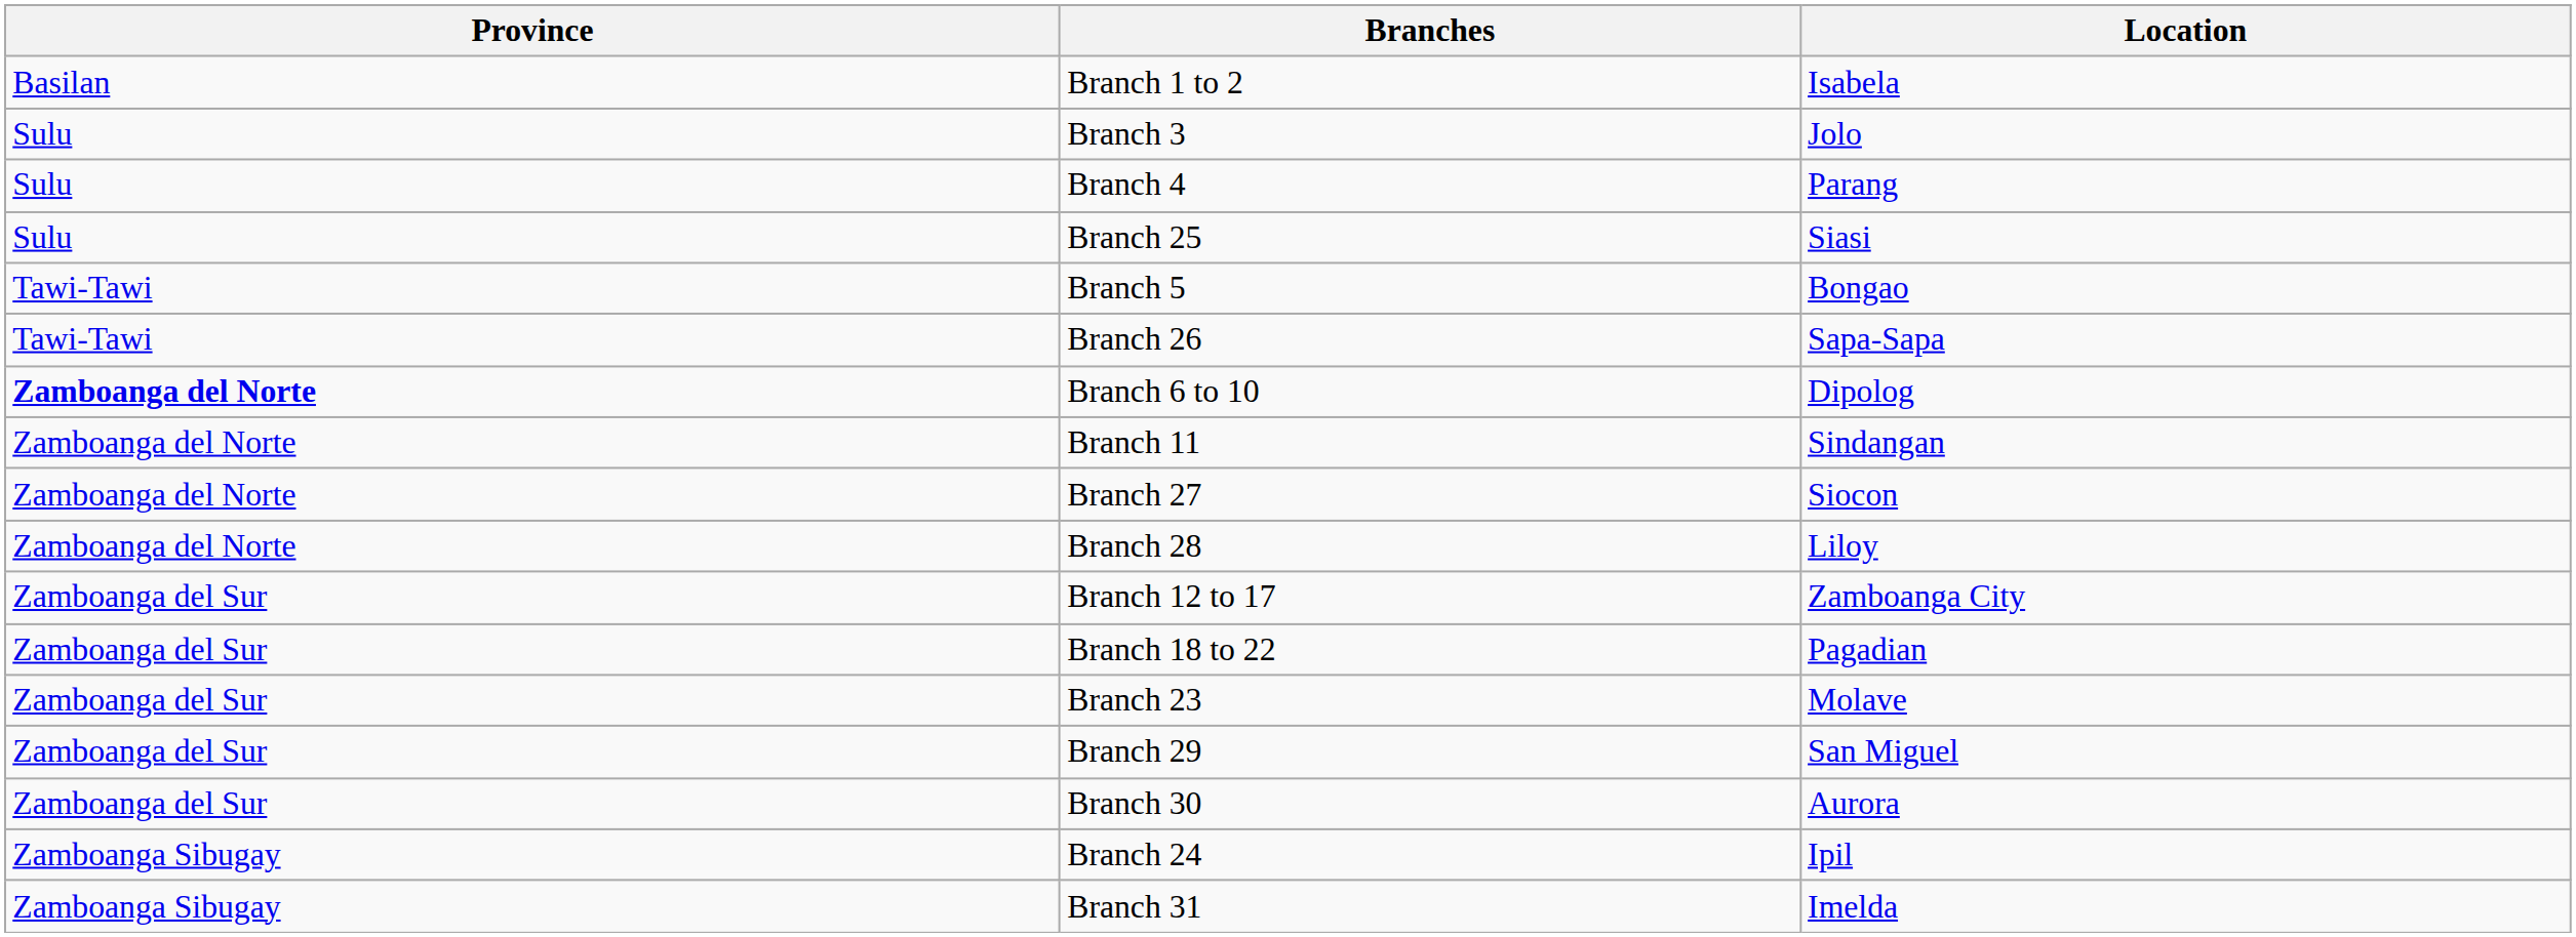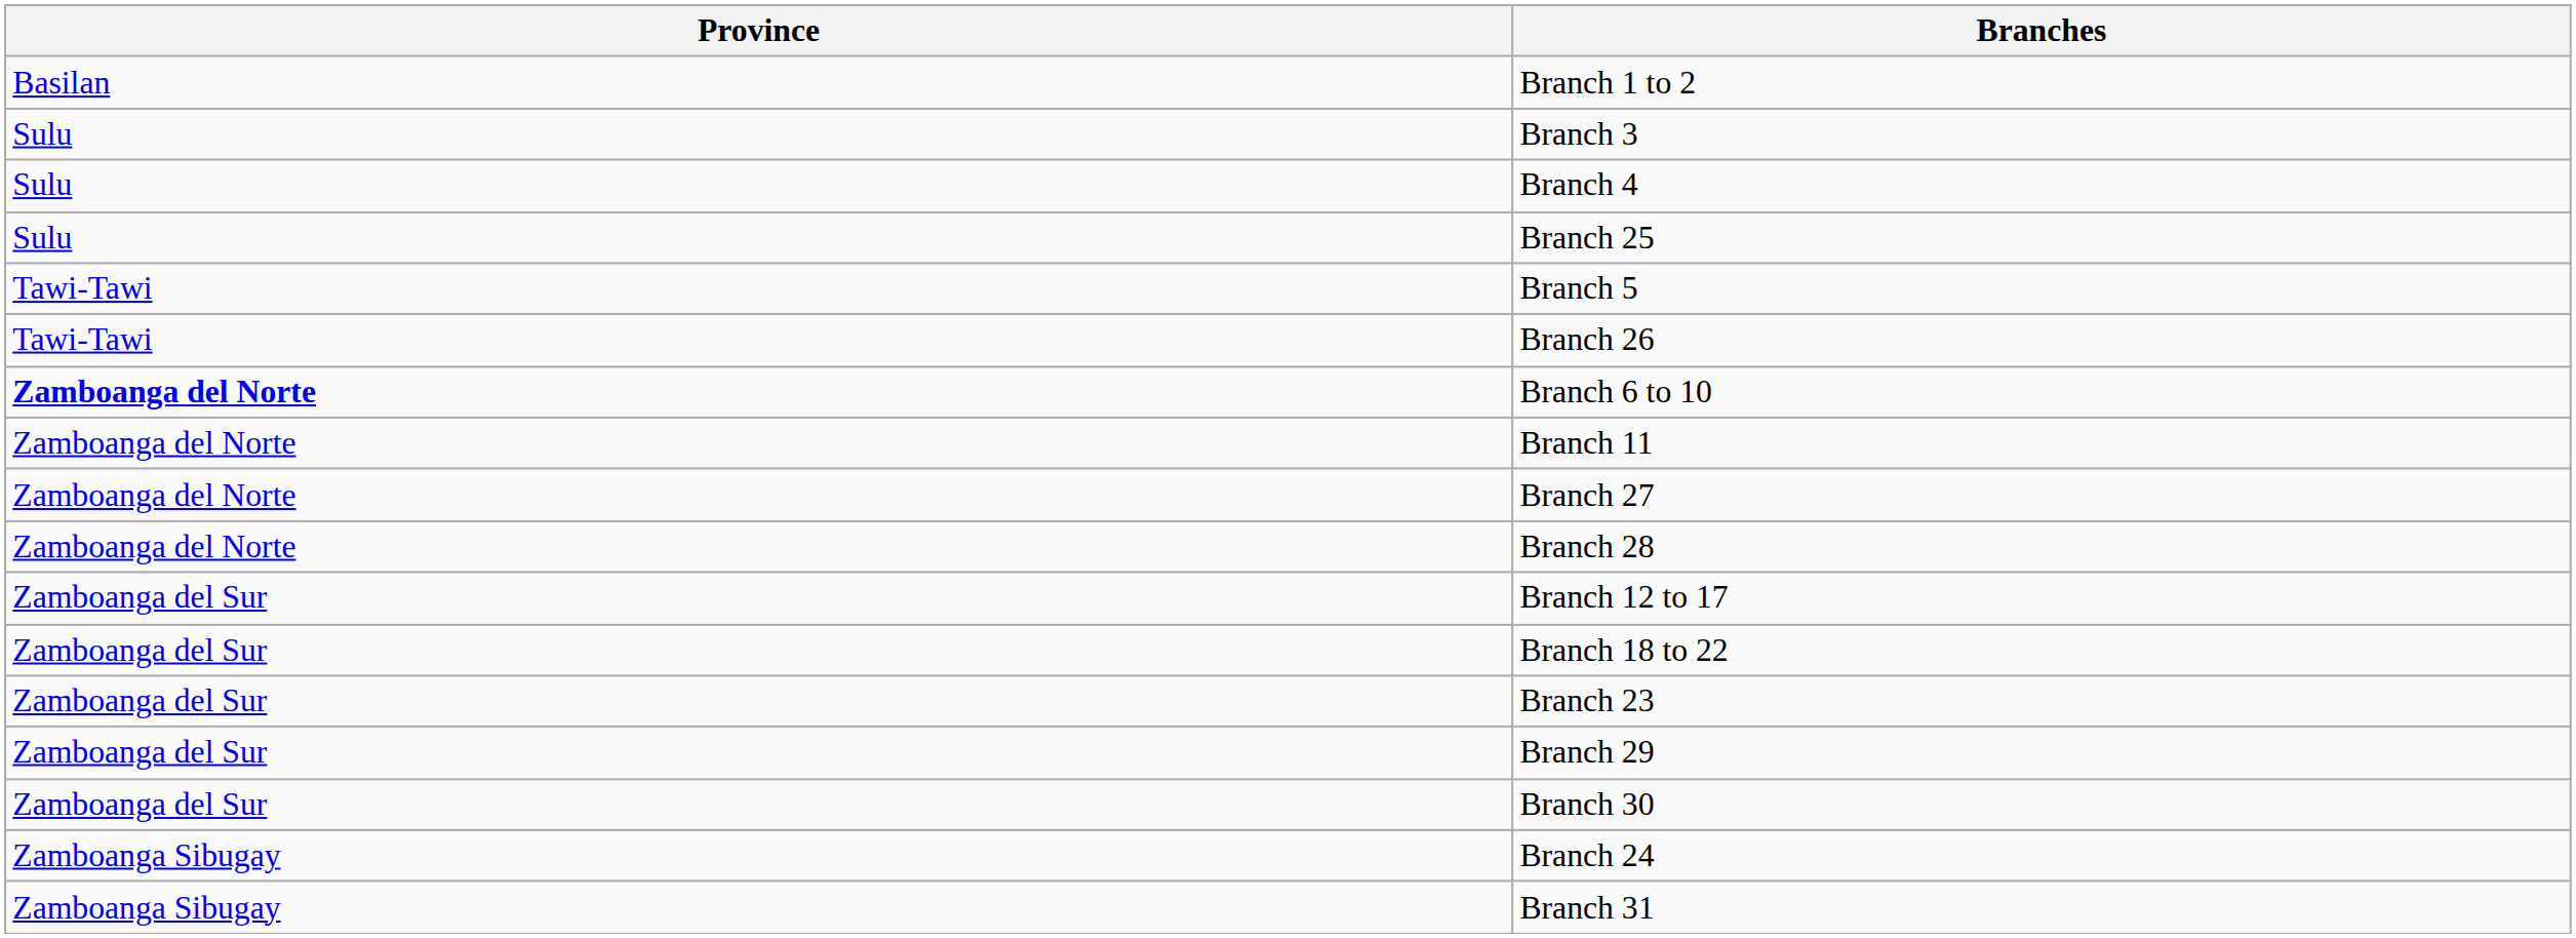 <table class=wikitable width=100%>
 <tr>
 <th>Province</th>
 <th>Branches</th>
-<th>Location</th>
 </tr>
 <tr>
 <td><a href='#'>Basilan</a></td>
 <td>Branch 1 to 2</td>
-<td><a href='#'>Isabela</a></td>
 </tr>
 <tr>
 <td><a href='#'>Sulu</a></td>
 <td>Branch 3</td>
-<td><a href='#'>Jolo</a></td>
 </tr>
 <tr>
 <td><a href='#'>Sulu</a></td>
 <td>Branch 4</td>
-<td><a href='#'>Parang</a></td>
 </tr>
 <tr>
 <td><a href='#'>Sulu</a></td>
 <td>Branch 25</td>
-<td><a href='#'>Siasi</a></td>
 </tr>
 <tr>
 <td><a href='#'>Tawi-Tawi</a></td>
 <td>Branch 5</td>
-<td><a href='#'>Bongao</a></td>
 </tr>
 <tr>
 <td><a href='#'>Tawi-Tawi</a></td>
 <td>Branch 26</td>
-<td><a href='#'>Sapa-Sapa</a></td>
 </tr>
 <tr>
 <td><strong><a href='#'>Zamboanga del Norte</a></strong></td>
 <td>Branch 6 to 10</td>
-<td><a href='#'>Dipolog</a></td>
 </tr>
 <tr>
 <td><a href='#'>Zamboanga del Norte</a></td>
 <td>Branch 11</td>
-<td><a href='#'>Sindangan</a></td>
 </tr>
 <tr>
 <td><a href='#'>Zamboanga del Norte</a></td>
 <td>Branch 27</td>
-<td><a href='#'>Siocon</a></td>
 </tr>
 <tr>
 <td><a href='#'>Zamboanga del Norte</a></td>
 <td>Branch 28</td>
-<td><a href='#'>Liloy</a></td>
 </tr>
 <tr>
 <td><a href='#'>Zamboanga del Sur</a></td>
 <td>Branch 12 to 17</td>
-<td><a href='#'>Zamboanga City</a></td>
 </tr>
 <tr>
 <td><a href='#'>Zamboanga del Sur</a></td>
 <td>Branch 18 to 22</td>
-<td><a href='#'>Pagadian</a></td>
 </tr>
 <tr>
 <td><a href='#'>Zamboanga del Sur</a></td>
 <td>Branch 23</td>
-<td><a href='#'>Molave</a></td>
 </tr>
 <tr>
 <td><a href='#'>Zamboanga del Sur</a></td>
 <td>Branch 29</td>
-<td><a href='#'>San Miguel</a></td>
 </tr>
 <tr>
 <td><a href='#'>Zamboanga del Sur</a></td>
 <td>Branch 30</td>
-<td><a href='#'>Aurora</a></td>
 </tr>
 <tr>
 <td><a href='#'>Zamboanga Sibugay</a></td>
 <td>Branch 24</td>
-<td><a href='#'>Ipil</a></td>
 </tr>
 <tr>
 <td><a href='#'>Zamboanga Sibugay</a></td>
 <td>Branch 31</td>
-<td><a href='#'>Imelda</a></td>
 </tr>
 </table>
